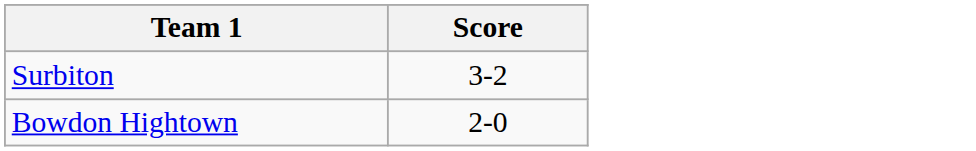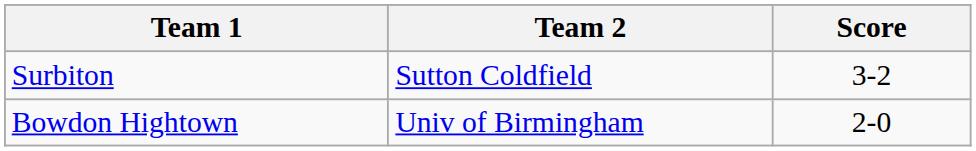 <table class="wikitable" style="font-size: 100%">
 <tr>
 <th width=200>Team 1</th>
+<th width=200>Team 2</th>
 <th width=100>Score</th>
 </tr>
 <tr>
 <td><a href='#'>Surbiton</a></td>
+<td><a href='#'>Sutton Coldfield</a></td>
 <td align=center>3-2</td>
 </tr>
 <tr>
 <td><a href='#'>Bowdon Hightown</a></td>
+<td><a href='#'>Univ of Birmingham</a></td>
 <td align=center>2-0</td>
 </tr>
 </table>
